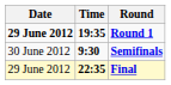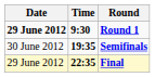 <table class="wikitable">
 <tr>
 <th>Date</th>
 <th>Time</th>
 <th>Round</th>
 </tr>
 <tr>
 <td><strong>29 June 2012</strong></td>
-<td><strong>19:35</strong></td>
+<td><strong>9:30</strong></td>
 <td><strong><a href='#'>Round 1</a></strong></td>
 </tr>
 <tr>
 <td>30 June 2012</td>
-<td><strong>9:30</strong></td>
+<td><strong>19:35</strong></td>
 <td><strong><a href='#'>Semifinals</a></strong></td>
 </tr>
 <tr style=background:lemonchiffon>
 <td>29 June 2012</td>
 <td><strong>22:35</strong></td>
 <td><strong><a href='#'>Final</a></strong></td>
 </tr>
 </table>
